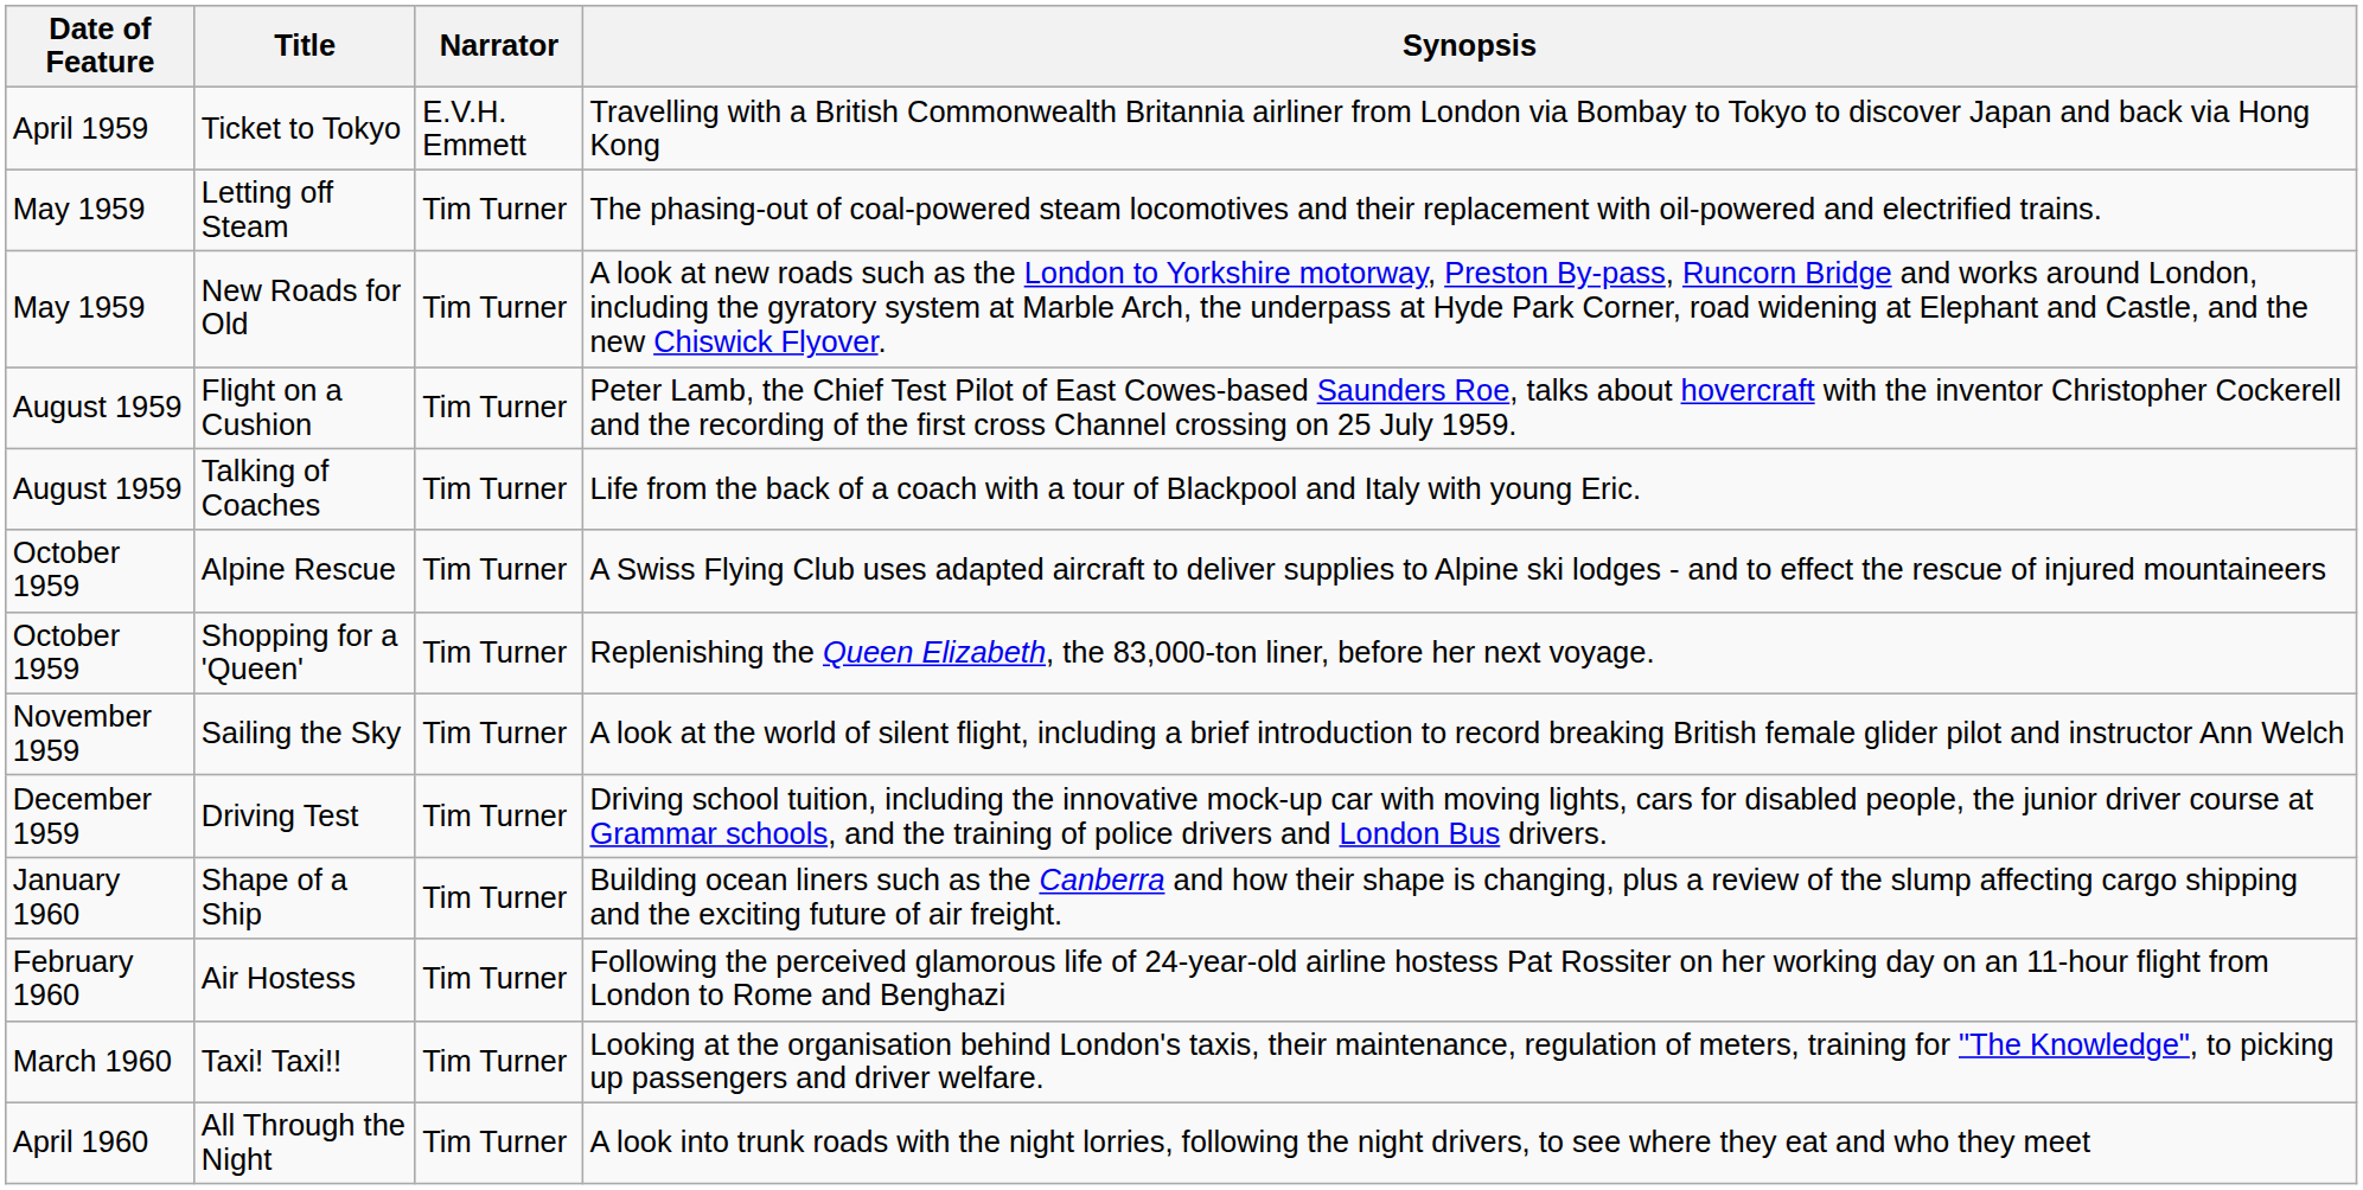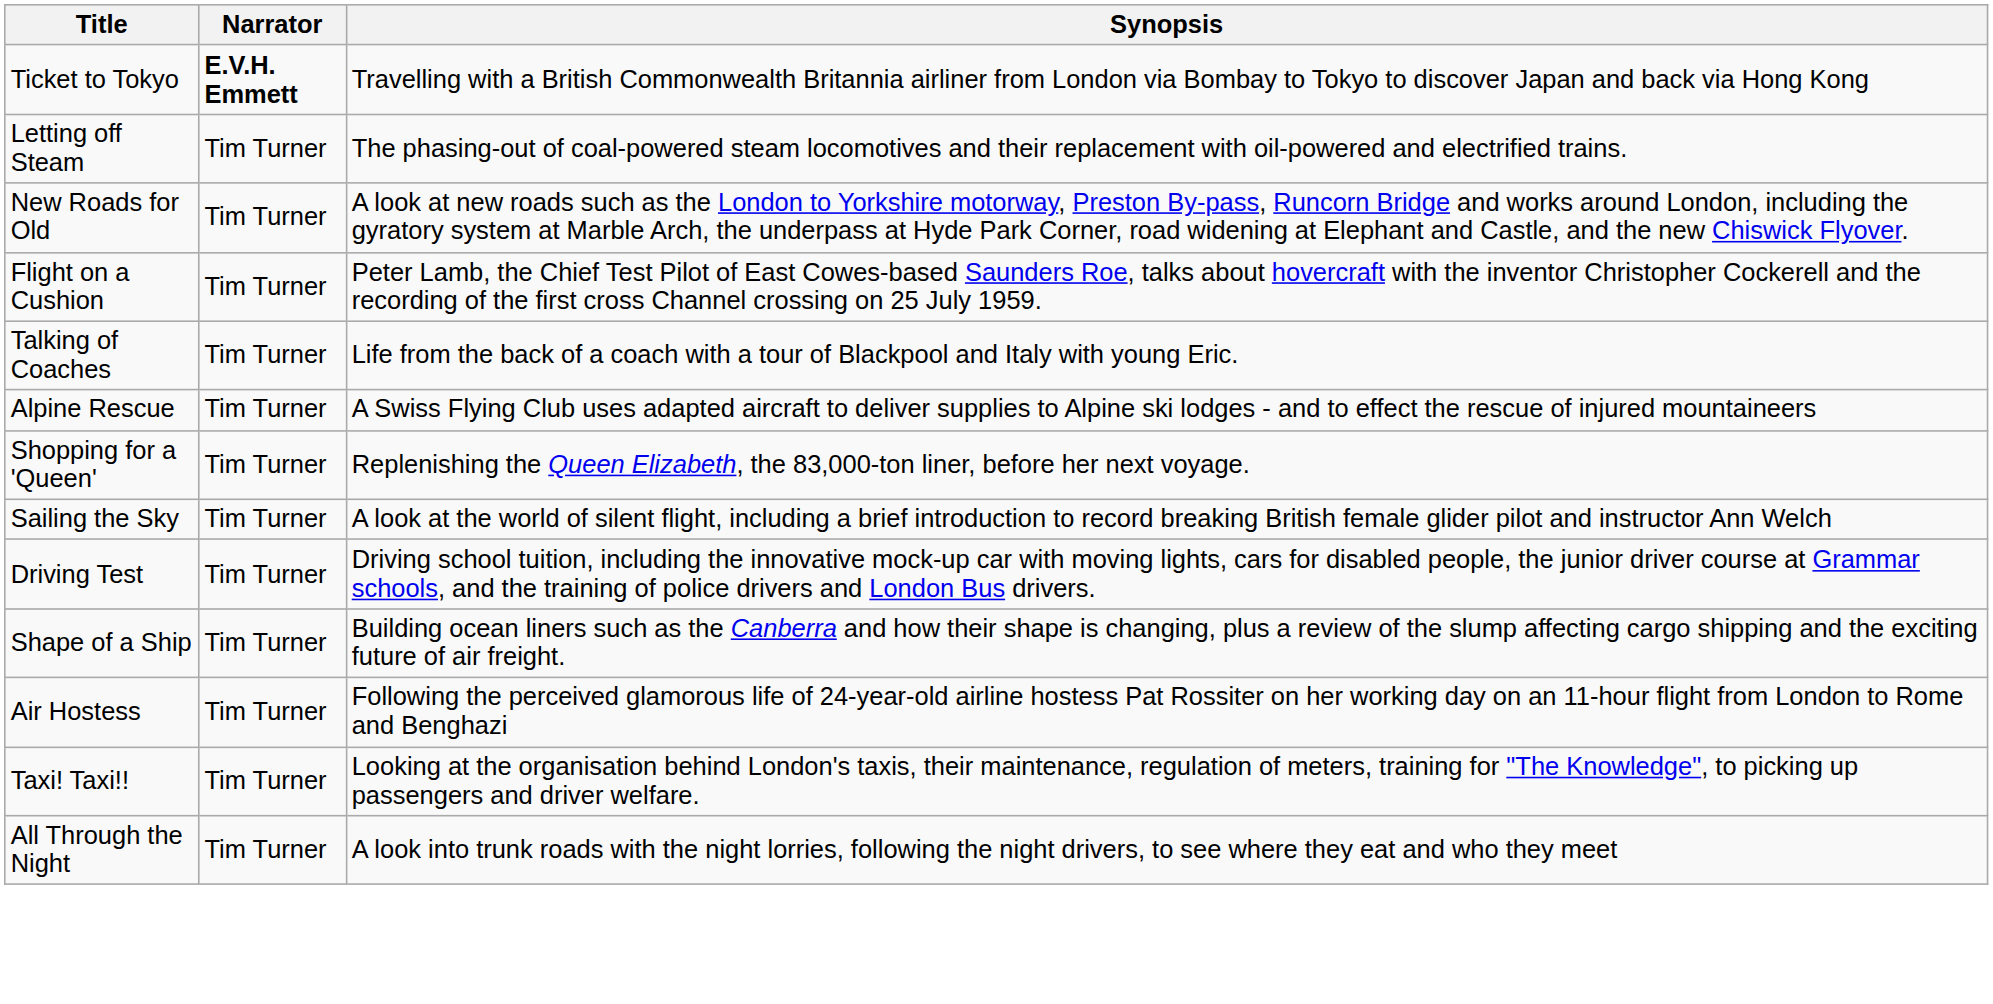 <table class="wikitable">
 <tr>
-<th>Date of Feature</th>
 <th>Title</th>
 <th>Narrator</th>
 <th>Synopsis</th>
 </tr>
 <tr>
-<td>April 1959</td>
 <td>Ticket to Tokyo</td>
-<td>E.V.H. Emmett</td>
+<td><strong>E.V.H. Emmett</strong></td>
 <td>Travelling with a British Commonwealth Britannia airliner from London via Bombay to Tokyo to discover Japan and back via Hong Kong</td>
 </tr>
 <tr>
-<td>May 1959</td>
 <td>Letting off Steam</td>
 <td>Tim Turner</td>
 <td>The phasing-out of coal-powered steam locomotives and their replacement with oil-powered and electrified trains.</td>
 </tr>
 <tr>
-<td>May 1959</td>
 <td>New Roads for Old</td>
 <td>Tim Turner</td>
 <td>A look at new roads such as the <a href='#'>London to Yorkshire motorway</a>, <a href='#'>Preston By-pass</a>, <a href='#'>Runcorn Bridge</a> and works around London, including the gyratory system at Marble Arch, the underpass at Hyde Park Corner, road widening at Elephant and Castle, and the new <a href='#'>Chiswick Flyover</a>.</td>
 </tr>
 <tr>
-<td>August 1959</td>
 <td>Flight on a Cushion</td>
 <td>Tim Turner</td>
 <td>Peter Lamb, the Chief Test Pilot of East Cowes-based <a href='#'>Saunders Roe</a>, talks about <a href='#'>hovercraft</a> with the inventor Christopher Cockerell and the recording of the first cross Channel crossing on 25 July 1959.</td>
 </tr>
 <tr>
-<td>August 1959</td>
 <td>Talking of Coaches</td>
 <td>Tim Turner</td>
 <td>Life from the back of a coach with a tour of Blackpool and Italy with young Eric.</td>
 </tr>
 <tr>
-<td>October 1959</td>
 <td>Alpine Rescue</td>
 <td>Tim Turner</td>
 <td>A Swiss Flying Club uses adapted aircraft to deliver supplies to Alpine ski lodges - and to effect the rescue of injured mountaineers</td>
 </tr>
 <tr>
-<td>October 1959</td>
 <td>Shopping for a 'Queen'</td>
 <td>Tim Turner</td>
 <td>Replenishing the <em><a href='#'>Queen Elizabeth</a></em>, the 83,000-ton liner, before her next voyage.</td>
 </tr>
 <tr>
-<td>November 1959</td>
 <td>Sailing the Sky</td>
 <td>Tim Turner</td>
 <td>A look at the world of silent flight, including a brief introduction to record breaking British female glider pilot and instructor Ann Welch</td>
 </tr>
 <tr>
-<td>December 1959</td>
 <td>Driving Test</td>
 <td>Tim Turner</td>
 <td>Driving school tuition, including the innovative mock-up car with moving lights, cars for disabled people, the junior driver course at <a href='#'>Grammar schools</a>, and the training of police drivers and <a href='#'>London Bus</a> drivers.</td>
 </tr>
 <tr>
-<td>January 1960</td>
 <td>Shape of a Ship</td>
 <td>Tim Turner</td>
 <td>Building ocean liners such as the <a href='#'><em>Canberra</em></a> and how their shape is changing, plus a review of the slump affecting cargo shipping and the exciting future of air freight.</td>
 </tr>
 <tr>
-<td>February 1960</td>
 <td>Air Hostess</td>
 <td>Tim Turner</td>
 <td>Following the perceived glamorous life of 24-year-old airline hostess Pat Rossiter on her working day on an 11-hour flight from London to Rome and Benghazi</td>
 </tr>
 <tr>
-<td>March 1960</td>
 <td>Taxi! Taxi!!</td>
 <td>Tim Turner</td>
 <td>Looking at the organisation behind London's taxis, their maintenance, regulation of meters, training for <a href='#'>"The Knowledge"</a>, to picking up passengers and driver welfare.</td>
 </tr>
 <tr>
-<td>April 1960</td>
 <td>All Through the Night</td>
 <td>Tim Turner</td>
 <td>A look into trunk roads with the night lorries, following the night drivers, to see where they eat and who they meet</td>
 </tr>
 </table>
